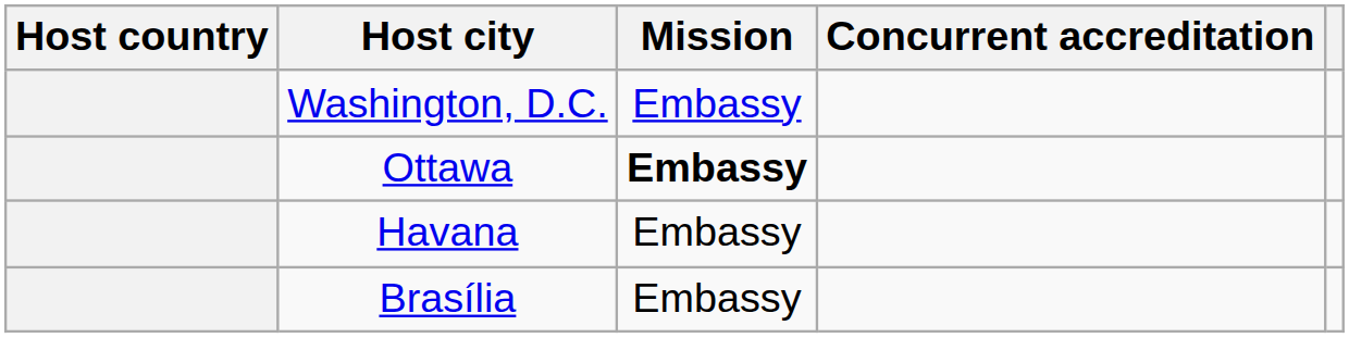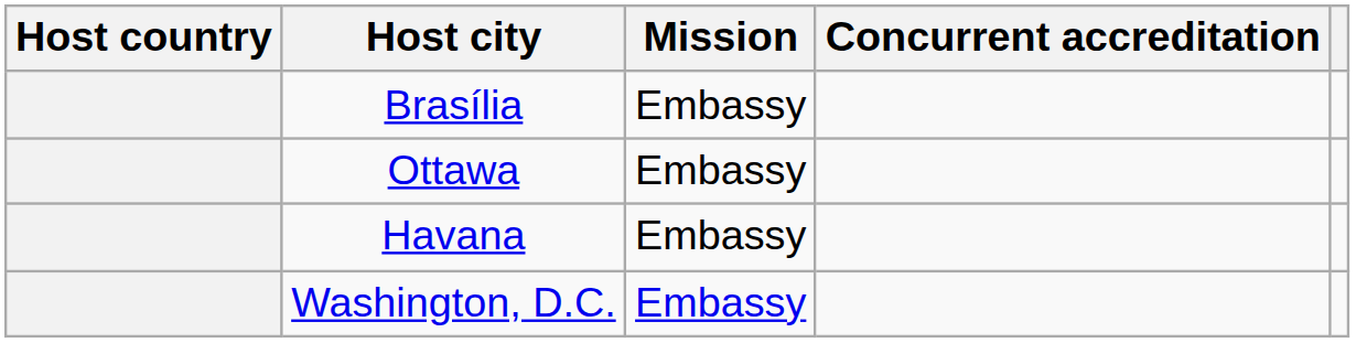 <table class="wikitable plainrowheaders" style="text-align:center">
 <tr>
 <th scope="col">Host country</th>
 <th scope="col">Host city</th>
 <th scope="col">Mission</th>
 <th scope="col">Concurrent accreditation</th>
 <th scope="col"></th>
 </tr>
 <tr>
 <th scope="row"></th>
-<td><a href='#'>Washington, D.C.</a></td>
-<td><a href='#'>Embassy</a></td>
+<td><a href='#'>Brasília</a></td>
+<td>Embassy</td>
 <td></td>
 <td></td>
 </tr>
 <tr>
 <th scope="row"></th>
 <td><a href='#'>Ottawa</a></td>
-<td><strong>Embassy</strong></td>
+<td>Embassy</td>
 <td></td>
 <td></td>
 </tr>
 <tr>
 <th scope="row"></th>
 <td><a href='#'>Havana</a></td>
 <td>Embassy</td>
 <td></td>
 <td></td>
 </tr>
 <tr>
 <th scope="row"></th>
-<td><a href='#'>Brasília</a></td>
-<td>Embassy</td>
+<td><a href='#'>Washington, D.C.</a></td>
+<td><a href='#'>Embassy</a></td>
 <td></td>
 <td></td>
 </tr>
 </table>
